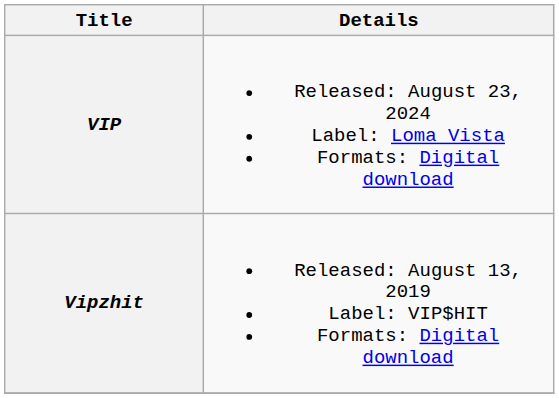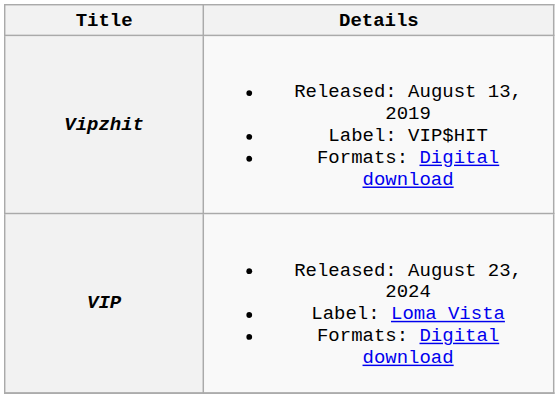 <table class="wikitable plainrowheaders" style="text-align:center;">
 <tr>
 <th scope="col" style="width:10em;">Title</th>
 <th scope="col" style="width:18em;">Details</th>
 </tr>
 <tr>
+<th scope="row"><em>Vipzhit</em></th>
+<td><br><ul><li>Released: August 13, 2019</li><li>Label: VIP$HIT</li><li>Formats: <a href='#'>Digital download</a></li></ul></td>
+</tr>
+<tr>
 <th scope="row"><em>VIP</em></th>
 <td><br><ul><li>Released: August 23, 2024</li><li>Label: <a href='#'>Loma Vista</a></li><li>Formats: <a href='#'>Digital download</a></li></ul></td>
 </tr>
 <tr>
-<th scope="row"><em>Vipzhit</em></th>
-<td><br><ul><li>Released: August 13, 2019</li><li>Label: VIP$HIT</li><li>Formats: <a href='#'>Digital download</a></li></ul></td>
-</tr>
-<tr>
 </tr>
 </table>
